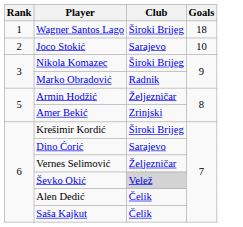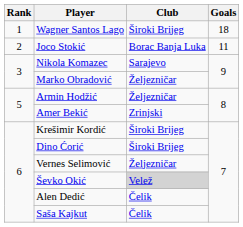 <table class="wikitable" style="text-align:center">
 <tr>
 <th>Rank</th>
 <th>Player</th>
 <th>Club</th>
 <th>Goals</th>
 </tr>
 <tr>
 <td rowspan="1">1</td>
 <td align="left"> <a href='#'>Wagner Santos Lago</a></td>
 <td align="left"><a href='#'>Široki Brijeg</a></td>
 <td rowspan="1">18</td>
 </tr>
 <tr>
 <td rowspan="1">2</td>
 <td align="left"> <a href='#'>Joco Stokić</a></td>
-<td align="left"><a href='#'>Sarajevo</a></td>
-<td rowspan="1">10</td>
+<td align="left"><a href='#'>Borac Banja Luka</a></td>
+<td rowspan="1">11</td>
 </tr>
 <tr>
 <td rowspan="2">3</td>
 <td align="left"> <a href='#'>Nikola Komazec</a></td>
-<td align="left"><a href='#'>Široki Brijeg</a></td>
+<td align="left"><a href='#'>Sarajevo</a></td>
 <td rowspan="2">9</td>
 </tr>
 <tr>
 <td align="left"> <a href='#'>Marko Obradović</a></td>
-<td align="left"><a href='#'>Radnik</a></td>
+<td align="left"><a href='#'>Željezničar</a></td>
 </tr>
 <tr>
 <td rowspan="2">5</td>
 <td align="left"> <a href='#'>Armin Hodžić</a></td>
 <td align="left"><a href='#'>Željezničar</a></td>
 <td rowspan="2">8</td>
 </tr>
 <tr>
 <td align="left"> <a href='#'>Amer Bekić</a></td>
 <td align="left"><a href='#'>Zrinjski</a></td>
 </tr>
 <tr>
 <td rowspan="6">6</td>
 <td align="left"> Krešimir Kordić</td>
 <td align="left"><a href='#'>Široki Brijeg</a></td>
 <td rowspan="6">7</td>
 </tr>
 <tr>
 <td align="left"> <a href='#'>Dino Ćorić</a></td>
-<td align="left"><a href='#'>Sarajevo</a></td>
+<td align="left"><a href='#'>Široki Brijeg</a></td>
 </tr>
 <tr>
 <td align="left"> Vernes Selimović</td>
 <td align="left"><a href='#'>Željezničar</a></td>
 </tr>
 <tr>
 <td align="left"> <a href='#'>Ševko Okić</a></td>
 <td align="left" style="background: lightgrey;"><a href='#'>Velež</a></td>
 </tr>
 <tr>
 <td align="left"> Alen Dedić</td>
 <td align="left"><a href='#'>Čelik</a></td>
 </tr>
 <tr>
 <td align="left"> <a href='#'>Saša Kajkut</a></td>
 <td align="left"><a href='#'>Čelik</a></td>
 </tr>
 </table>
